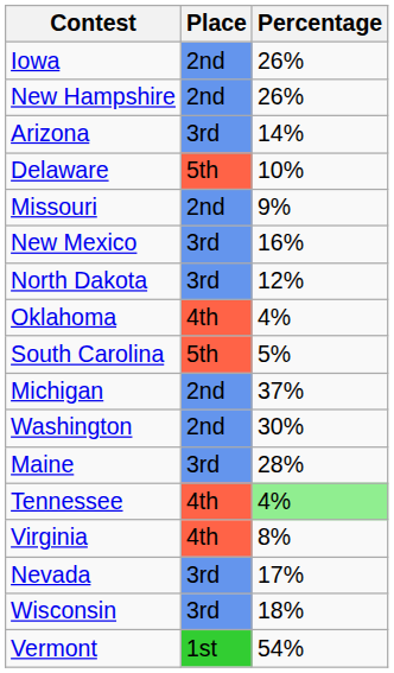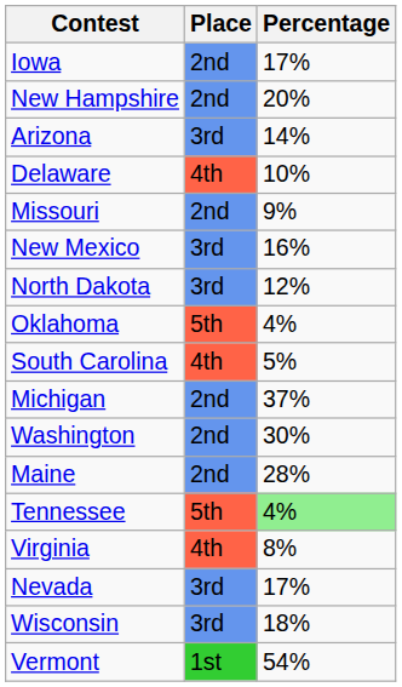 <table class="wikitable sortable">
 <tr>
 <th>Contest</th>
 <th>Place</th>
 <th>Percentage</th>
 </tr>
 <tr>
 <td><a href='#'>Iowa</a></td>
 <td style="background:cornflowerblue;">2nd</td>
-<td>26%</td>
+<td>17%</td>
 </tr>
 <tr>
 <td><a href='#'>New Hampshire</a></td>
 <td style="background:cornflowerblue;">2nd</td>
-<td>26%</td>
+<td>20%</td>
 </tr>
 <tr>
 <td><a href='#'>Arizona</a></td>
 <td style="background:cornflowerblue;">3rd</td>
 <td>14%</td>
 </tr>
 <tr>
 <td><a href='#'>Delaware</a></td>
-<td style="background:tomato;">5th</td>
+<td style="background:tomato;">4th</td>
 <td>10%</td>
 </tr>
 <tr>
 <td><a href='#'>Missouri</a></td>
 <td style="background:cornflowerblue;">2nd</td>
 <td>9%</td>
 </tr>
 <tr>
 <td><a href='#'>New Mexico</a></td>
 <td style="background:cornflowerblue;">3rd</td>
 <td>16%</td>
 </tr>
 <tr>
 <td><a href='#'>North Dakota</a></td>
 <td style="background:cornflowerblue;">3rd</td>
 <td>12%</td>
 </tr>
 <tr>
 <td><a href='#'>Oklahoma</a></td>
-<td style="background:tomato;">4th</td>
+<td style="background:tomato;">5th</td>
 <td>4%</td>
 </tr>
 <tr>
 <td><a href='#'>South Carolina</a></td>
-<td style="background:tomato;">5th</td>
+<td style="background:tomato;">4th</td>
 <td>5%</td>
 </tr>
 <tr>
 <td><a href='#'>Michigan</a></td>
 <td style="background:cornflowerblue;">2nd</td>
 <td>37%</td>
 </tr>
 <tr>
 <td><a href='#'>Washington</a></td>
 <td style="background:cornflowerblue;">2nd</td>
 <td>30%</td>
 </tr>
 <tr>
 <td><a href='#'>Maine</a></td>
-<td style="background:cornflowerblue;">3rd</td>
+<td style="background:cornflowerblue;">2nd</td>
 <td>28%</td>
 </tr>
 <tr>
 <td><a href='#'>Tennessee</a></td>
-<td style="background:tomato;">4th</td>
+<td style="background:tomato;">5th</td>
 <td style="background: lightgreen;">4%</td>
 </tr>
 <tr>
 <td><a href='#'>Virginia</a></td>
 <td style="background:tomato;">4th</td>
 <td>8%</td>
 </tr>
 <tr>
 <td><a href='#'>Nevada</a></td>
 <td style="background:cornflowerblue;">3rd</td>
 <td>17%</td>
 </tr>
 <tr>
 <td><a href='#'>Wisconsin</a></td>
 <td style="background:cornflowerblue;">3rd</td>
 <td>18%</td>
 </tr>
 <tr>
 <td><a href='#'>Vermont</a></td>
 <td style="background:limegreen;">1st</td>
 <td>54%</td>
 </tr>
 </table>
